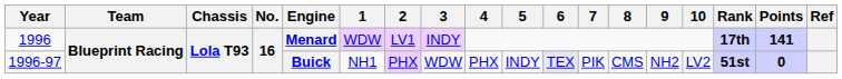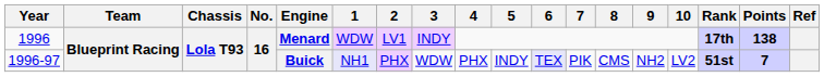 <table class="wikitable" style="text-align:center; font-size:90%">
 <tr>
 <th>Year</th>
 <th>Team</th>
 <th>Chassis</th>
 <th>No.</th>
 <th>Engine</th>
 <th>1</th>
 <th>2</th>
 <th>3</th>
 <th>4</th>
 <th>5</th>
 <th>6</th>
 <th>7</th>
 <th>8</th>
 <th>9</th>
 <th>10</th>
 <th>Rank</th>
 <th>Points</th>
 <th>Ref</th>
 </tr>
 <tr>
 <td rowspan=1><a href='#'>1996</a></td>
 <th rowspan=2>Blueprint Racing</th>
 <th rowspan=2><a href='#'>Lola</a> T93</th>
 <th rowspan=2>16</th>
 <th rowspan=1><a href='#'>Menard</a></th>
 <td style="background:#EFCFFF;"><a href='#'>WDW</a><br></td>
 <td style="background:#EFCFFF;"><a href='#'>LV1</a><br></td>
 <td style="background:#EFCFFF;"><a href='#'>INDY</a><br></td>
 <td colspan=7></td>
 <th style="background:#CFCFFF;">17th</th>
-<th style="background:#CFCFFF;">141</th>
+<th style="background:#CFCFFF;">138</th>
 <th></th>
 </tr>
 <tr>
 <td rowspan=1><a href='#'>1996-97</a></td>
 <th rowspan=1><a href='#'>Buick</a></th>
-<td><a href='#'>NH1</a><br></td>
+<td style="background: lavender;"><a href='#'>NH1</a><br></td>
 <td style="background:#EFCFFF;"><a href='#'>PHX</a><br></td>
 <td><a href='#'>WDW</a><br></td>
 <td><a href='#'>PHX</a><br></td>
 <td><a href='#'>INDY</a><br></td>
 <td style="background: lavender;"><a href='#'>TEX</a><br></td>
 <td><a href='#'>PIK</a><br></td>
 <td><a href='#'>CMS</a><br></td>
 <td><a href='#'>NH2</a><br></td>
 <td><a href='#'>LV2</a><br></td>
 <th style="background:#CFCFFF;">51st</th>
-<th style="background:#CFCFFF;">0</th>
+<th style="background:#CFCFFF;">7</th>
 <th></th>
 </tr>
 </table>
